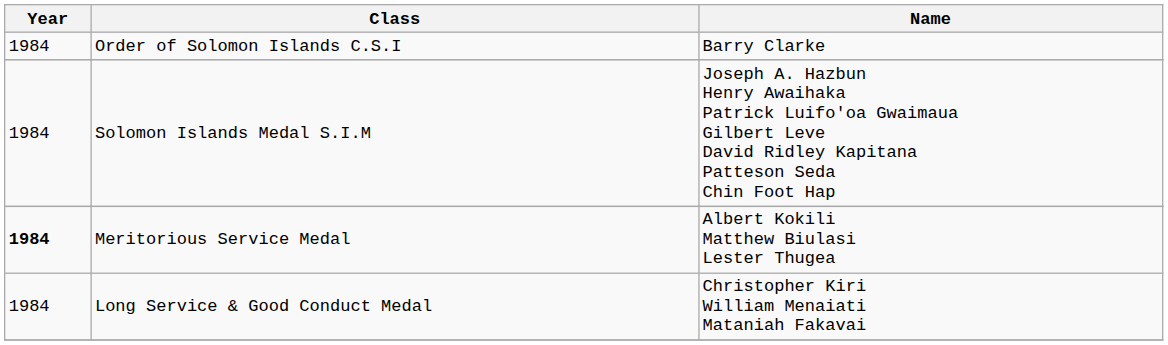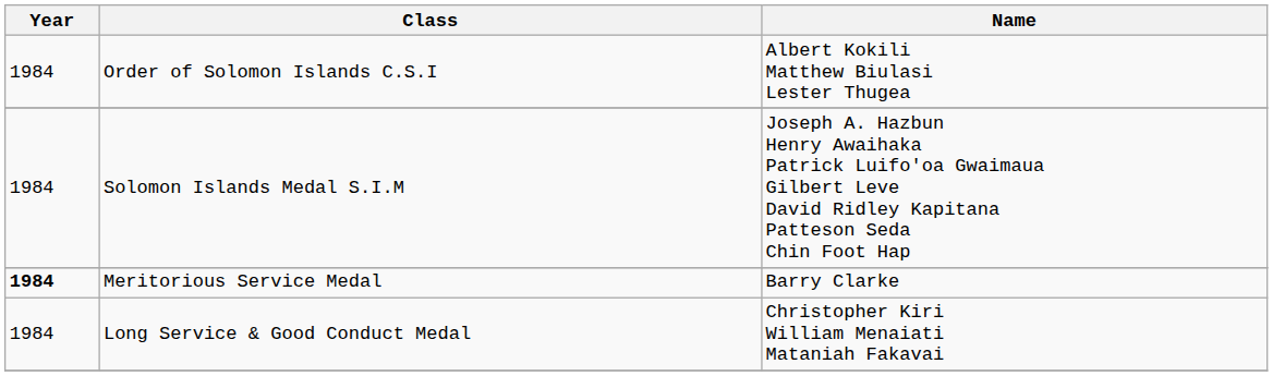 <table class="wikitable" width="70%">
 <tr>
 <th>Year</th>
 <th>Class</th>
 <th>Name</th>
 </tr>
 <tr>
 <td>1984</td>
 <td>Order of Solomon Islands C.S.I</td>
-<td>Barry Clarke</td>
+<td>Albert Kokili <br> Matthew Biulasi <br> Lester Thugea</td>
 </tr>
 <tr>
 </tr>
 <tr>
 <td>1984</td>
 <td>Solomon Islands Medal S.I.M</td>
 <td>Joseph  A. Hazbun <br> Henry Awaihaka <br> Patrick Luifo'oa Gwaimaua <br> Gilbert Leve <br> David Ridley Kapitana <br> Patteson Seda <br> Chin Foot Hap</td>
 </tr>
 <tr>
 </tr>
 <tr>
 <td><strong>1984</strong></td>
 <td>Meritorious Service Medal</td>
-<td>Albert Kokili <br> Matthew Biulasi <br> Lester Thugea</td>
+<td>Barry Clarke</td>
 </tr>
 <tr>
 <td>1984</td>
 <td>Long Service & Good Conduct Medal</td>
 <td>Christopher Kiri <br> William Menaiati <br> Mataniah Fakavai</td>
 </tr>
 <tr>
 </tr>
 </table>
